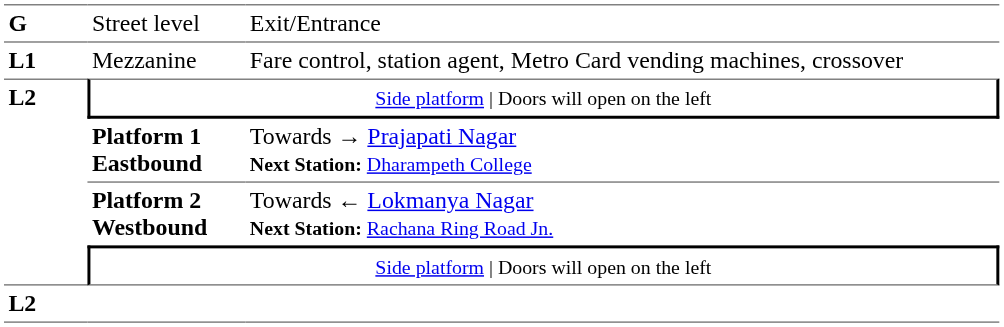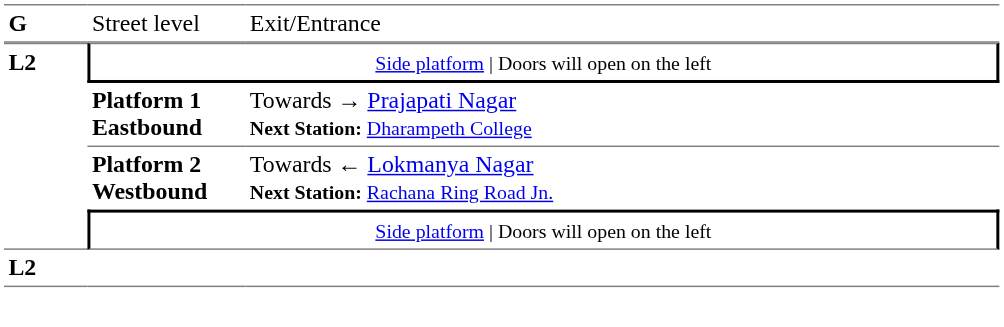 <table table border=0 cellspacing=0 cellpadding=3>
 <tr>
 <td style="border-bottom:solid 1px grey;border-top:solid 1px grey;" width=50 valign=top><strong>G</strong></td>
 <td style="border-top:solid 1px grey;border-bottom:solid 1px grey;" width=100 valign=top>Street level</td>
 <td style="border-top:solid 1px grey;border-bottom:solid 1px grey;" width=500 valign=top>Exit/Entrance</td>
-</tr>
-<tr>
-<td valign=top><strong>L1</strong></td>
-<td valign=top>Mezzanine</td>
-<td valign=top>Fare control, station agent, Metro Card vending machines, crossover<br></td>
 </tr>
 <tr>
 <td style="border-top:solid 1px grey;border-bottom:solid 1px grey;" width=50 rowspan=4 valign=top><strong>L2</strong></td>
 <td style="border-top:solid 1px grey;border-right:solid 2px black;border-left:solid 2px black;border-bottom:solid 2px black;text-align:center;" colspan=2><small><a href='#'>Side platform</a> | Doors will open on the left </small></td>
 </tr>
 <tr>
 <td style="border-bottom:solid 1px grey;" width=100><span><strong>Platform 1</strong><br><strong>Eastbound</strong></span></td>
 <td style="border-bottom:solid 1px grey;" width=500>Towards → <a href='#'>Prajapati Nagar</a><br><small><strong>Next Station:</strong> <a href='#'>Dharampeth College</a></small></td>
 </tr>
 <tr>
 <td><span><strong>Platform 2</strong><br><strong>Westbound</strong></span></td>
 <td>Towards ← <a href='#'>Lokmanya Nagar</a><br><small><strong>Next Station:</strong> <a href='#'>Rachana Ring Road Jn.</a></small></td>
 </tr>
 <tr>
 <td style="border-top:solid 2px black;border-right:solid 2px black;border-left:solid 2px black;border-bottom:solid 1px grey;" colspan=2  align=center><small><a href='#'>Side platform</a> | Doors will open on the left </small></td>
 </tr>
 <tr>
 <td style="border-bottom:solid 1px grey;" width=50 rowspan=2 valign=top><strong>L2</strong></td>
 <td style="border-bottom:solid 1px grey;" width=100></td>
 <td style="border-bottom:solid 1px grey;" width=500></td>
 </tr>
 <tr>
 </tr>
 </table>
